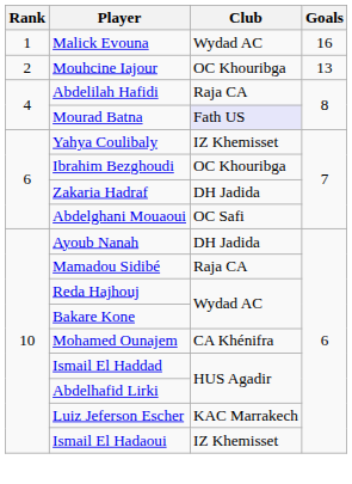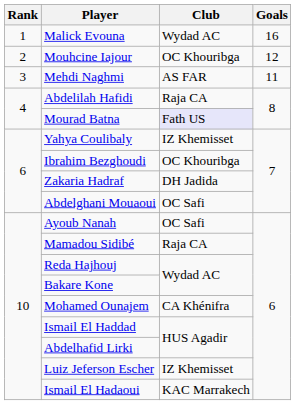 <table class="wikitable" style="text-align:center">
 <tr>
 <th>Rank</th>
 <th>Player</th>
 <th>Club</th>
 <th>Goals</th>
 </tr>
 <tr>
 <td>1</td>
 <td align="left"> <a href='#'>Malick Evouna</a></td>
 <td align="left">Wydad AC</td>
 <td>16</td>
 </tr>
 <tr>
 <td>2</td>
 <td align="left"> <a href='#'>Mouhcine Iajour</a></td>
 <td align="left">OC Khouribga</td>
-<td>13</td>
+<td>12</td>
+</tr>
+<tr>
+<td>3</td>
+<td align="left"> <a href='#'>Mehdi Naghmi</a></td>
+<td align="left">AS FAR</td>
+<td>11</td>
 </tr>
 <tr>
 <td rowspan=2>4</td>
 <td align="left"> <a href='#'>Abdelilah Hafidi</a></td>
 <td align="left">Raja CA</td>
 <td rowspan=2>8</td>
 </tr>
 <tr>
 <td align="left"> <a href='#'>Mourad Batna</a></td>
 <td align="left" style="background: lavender;">Fath US</td>
 </tr>
 <tr>
 <td rowspan=4>6</td>
 <td align="left"> <a href='#'>Yahya Coulibaly</a></td>
 <td align="left">IZ Khemisset</td>
 <td rowspan=4>7</td>
 </tr>
 <tr>
 <td align="left"> <a href='#'>Ibrahim Bezghoudi</a></td>
 <td align="left">OC Khouribga</td>
 </tr>
 <tr>
 <td align="left"> <a href='#'>Zakaria Hadraf</a></td>
 <td align="left">DH Jadida</td>
 </tr>
 <tr>
 <td align="left"> <a href='#'>Abdelghani Mouaoui</a></td>
 <td align="left">OC Safi</td>
 </tr>
 <tr>
 <td rowspan=9>10</td>
 <td align="left"> <a href='#'>Ayoub Nanah</a></td>
-<td align="left">DH Jadida</td>
+<td align="left">OC Safi</td>
 <td rowspan=9>6</td>
 </tr>
 <tr>
 <td align="left"> <a href='#'>Mamadou Sidibé</a></td>
 <td align="left">Raja CA</td>
 </tr>
 <tr>
 <td align="left"> <a href='#'>Reda Hajhouj</a></td>
 <td align="left" rowspan=2>Wydad AC</td>
 </tr>
 <tr>
 <td align="left"> <a href='#'>Bakare Kone</a></td>
 </tr>
 <tr>
 <td align="left"> <a href='#'>Mohamed Ounajem</a></td>
 <td align="left">CA Khénifra</td>
 </tr>
 <tr>
 <td align="left"> <a href='#'>Ismail El Haddad</a></td>
 <td align="left" rowspan=2>HUS Agadir</td>
 </tr>
 <tr>
 <td align="left"> <a href='#'>Abdelhafid Lirki</a></td>
 </tr>
 <tr>
 <td align="left"> <a href='#'>Luiz Jeferson Escher</a></td>
-<td align="left">KAC Marrakech</td>
+<td align="left">IZ Khemisset</td>
 </tr>
 <tr>
 <td align="left"> <a href='#'>Ismail El Hadaoui</a></td>
-<td align="left">IZ Khemisset</td>
+<td align="left">KAC Marrakech</td>
 </tr>
 </table>
